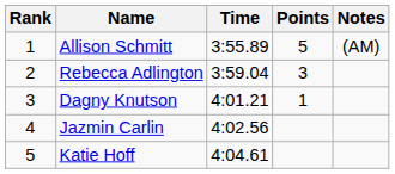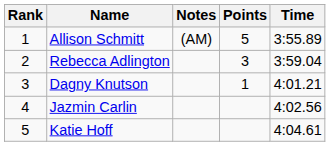 <table class="wikitable" style="text-align:center">
 <tr>
 <th>Rank</th>
 <th>Name</th>
+<th>Notes</th>
+<th>Points</th>
 <th>Time</th>
-<th>Points</th>
-<th>Notes</th>
 </tr>
 <tr>
 <td>1</td>
 <td align="left"> <a href='#'>Allison Schmitt</a></td>
+<td>(AM)</td>
+<td>5</td>
 <td>3:55.89</td>
-<td>5</td>
-<td>(AM)</td>
 </tr>
 <tr>
 <td>2</td>
 <td align="left"> <a href='#'>Rebecca Adlington</a></td>
+<td></td>
+<td>3</td>
 <td>3:59.04</td>
-<td>3</td>
-<td></td>
 </tr>
 <tr>
 <td>3</td>
 <td align="left"> <a href='#'>Dagny Knutson</a></td>
+<td></td>
+<td>1</td>
 <td>4:01.21</td>
-<td>1</td>
-<td></td>
 </tr>
 <tr>
 <td>4</td>
 <td align="left"> <a href='#'>Jazmin Carlin</a></td>
-<td>4:02.56</td>
 <td></td>
 <td></td>
+<td>4:02.56</td>
 </tr>
 <tr>
 <td>5</td>
 <td align="left"> <a href='#'>Katie Hoff</a></td>
-<td>4:04.61</td>
 <td></td>
 <td></td>
+<td>4:04.61</td>
 </tr>
 </table>
